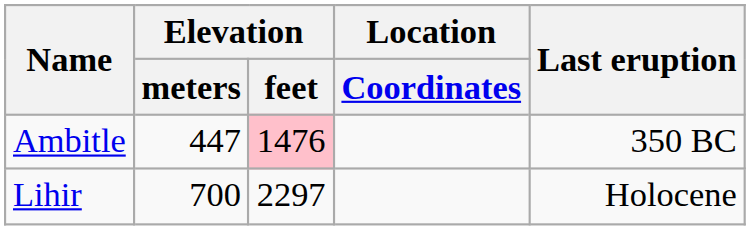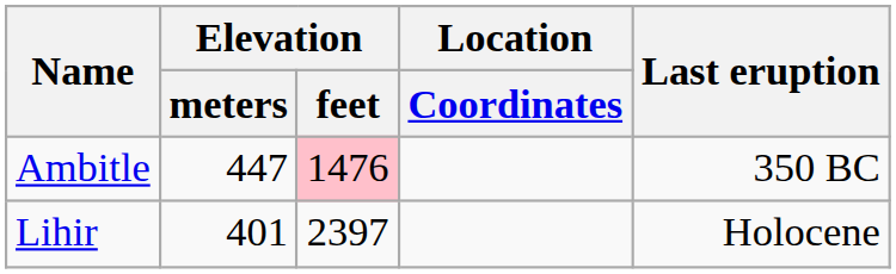 <table class="wikitable">
 <tr>
 <th rowspan="2">Name</th>
 <th colspan ="2">Elevation</th>
 <th>Location</th>
 <th rowspan="2">Last eruption</th>
 </tr>
 <tr>
 <th>meters</th>
 <th>feet</th>
 <th><a href='#'>Coordinates</a></th>
 </tr>
 <tr align="right">
 <td align="left"><a href='#'>Ambitle</a></td>
 <td>447</td>
 <td style="background: pink;">1476</td>
 <td></td>
 <td>350 BC</td>
 </tr>
 <tr align="right">
 <td align="left"><a href='#'>Lihir</a></td>
-<td>700</td>
-<td>2297</td>
+<td>401</td>
+<td>2397</td>
 <td></td>
 <td>Holocene</td>
 </tr>
 </table>
